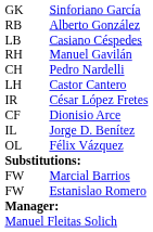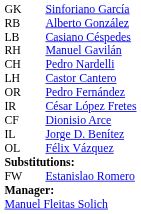 <table cellspacing="0" cellpadding="0" style="font-size:90%; margin:0.2em auto;">
 <tr>
 <th width="25"></th>
 <th width="25"></th>
 </tr>
 <tr>
 <td>GK</td>
 <td></td>
 <td><a href='#'>Sinforiano García</a></td>
 </tr>
 <tr>
 <td>RB</td>
 <td></td>
 <td><a href='#'>Alberto González</a></td>
 </tr>
 <tr>
 <td>LB</td>
 <td></td>
 <td><a href='#'>Casiano Céspedes</a></td>
 </tr>
 <tr>
 <td>RH</td>
 <td></td>
 <td><a href='#'>Manuel Gavilán</a></td>
 </tr>
 <tr>
 <td>CH</td>
 <td></td>
 <td><a href='#'>Pedro Nardelli</a></td>
 </tr>
 <tr>
 <td>LH</td>
 <td></td>
 <td><a href='#'>Castor Cantero</a></td>
 </tr>
 <tr>
+<td>OR</td>
+<td></td>
+<td><a href='#'>Pedro Fernández</a></td>
+<td></td>
+<td></td>
+</tr>
+<tr>
 <td>IR</td>
 <td></td>
 <td><a href='#'>César López Fretes</a></td>
 <td></td>
 <td></td>
 </tr>
 <tr>
 <td>CF</td>
 <td></td>
 <td><a href='#'>Dionisio Arce</a></td>
 </tr>
 <tr>
 <td>IL</td>
 <td></td>
 <td><a href='#'>Jorge D. Benítez</a></td>
 </tr>
 <tr>
 <td>OL</td>
 <td></td>
 <td><a href='#'>Félix Vázquez</a></td>
 </tr>
 <tr>
 </tr>
 <tr>
 <td colspan=4><strong>Substitutions:</strong></td>
 </tr>
 <tr>
 <td>FW</td>
 <td></td>
-<td><a href='#'>Marcial Barrios</a></td>
-<td></td>
-<td></td>
-</tr>
-<tr>
-<td>FW</td>
-<td></td>
 <td><a href='#'>Estanislao Romero</a></td>
 <td></td>
 <td></td>
 </tr>
 <tr>
 <td colspan=5><strong>Manager:</strong></td>
 </tr>
 <tr>
 <td colspan=5><a href='#'>Manuel Fleitas Solich</a></td>
 </tr>
 </table>
